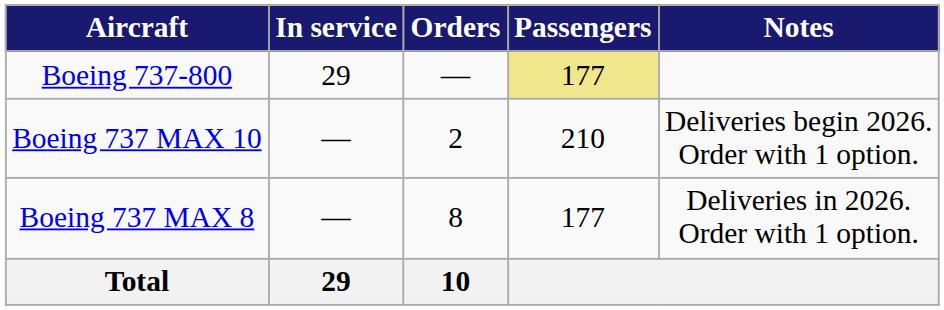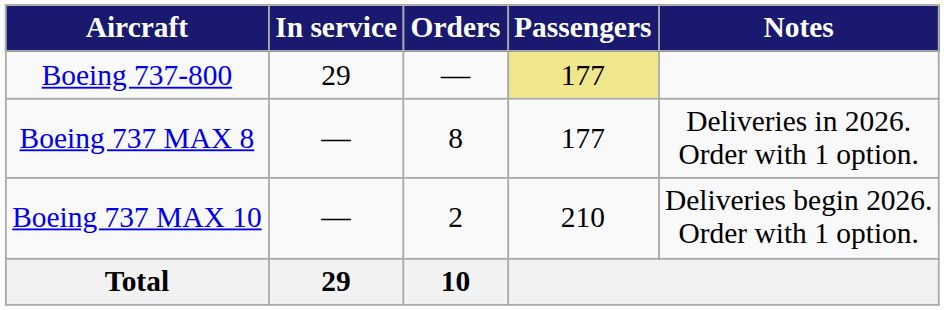 <table class="wikitable" style="margin:1em auto; text-align:center">
 <tr>
 <th style="background:MidnightBlue; color:white;">Aircraft</th>
 <th style="background:MidnightBlue; color:white;">In service</th>
 <th style="background:MidnightBlue; color:white;">Orders</th>
 <th style="background:MidnightBlue; color:white;">Passengers</th>
 <th style="background:MidnightBlue; color:white;">Notes</th>
 </tr>
 <tr>
 <td><a href='#'>Boeing 737-800</a></td>
 <td>29</td>
 <td>—</td>
 <td style="background: khaki;">177</td>
 <td></td>
 </tr>
 <tr>
+<td><a href='#'>Boeing 737 MAX 8</a></td>
+<td>—</td>
+<td>8</td>
+<td>177</td>
+<td>Deliveries in 2026.<br>Order with 1 option.</td>
+</tr>
+<tr>
 <td><a href='#'>Boeing 737 MAX 10</a></td>
 <td>—</td>
 <td>2</td>
 <td>210</td>
 <td>Deliveries begin 2026.<br>Order with 1 option.</td>
-</tr>
-<tr>
-<td><a href='#'>Boeing 737 MAX 8</a></td>
-<td>—</td>
-<td>8</td>
-<td>177</td>
-<td>Deliveries in 2026.<br>Order with 1 option.</td>
 </tr>
 <tr>
 <th>Total</th>
 <th>29</th>
 <th>10</th>
 <th colspan="2"></th>
 </tr>
 </table>
